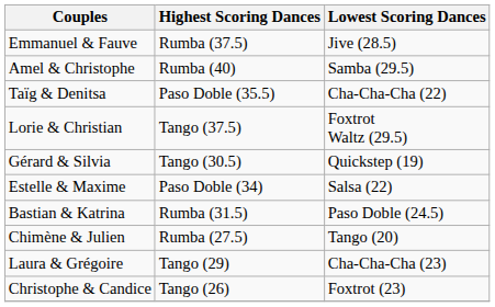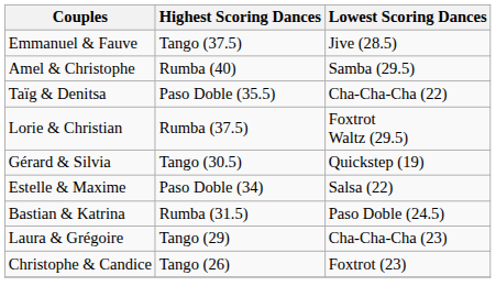 <table class="wikitable" border="1">
 <tr>
 <th>Couples</th>
 <th>Highest Scoring Dances</th>
 <th>Lowest Scoring Dances</th>
 </tr>
 <tr>
 <td>Emmanuel & Fauve</td>
-<td>Rumba (37.5)</td>
+<td>Tango (37.5)</td>
 <td>Jive (28.5)</td>
 </tr>
 <tr>
 <td>Amel & Christophe</td>
 <td>Rumba (40)</td>
 <td>Samba (29.5)</td>
 </tr>
 <tr>
 <td>Taïg & Denitsa</td>
 <td>Paso Doble (35.5)</td>
 <td>Cha-Cha-Cha (22)</td>
 </tr>
 <tr>
 <td>Lorie & Christian</td>
-<td>Tango (37.5)</td>
+<td>Rumba (37.5)</td>
 <td>Foxtrot<br>Waltz (29.5)</td>
 </tr>
 <tr>
 <td>Gérard & Silvia</td>
 <td>Tango (30.5)</td>
 <td>Quickstep (19)</td>
 </tr>
 <tr>
 <td>Estelle & Maxime</td>
 <td>Paso Doble (34)</td>
 <td>Salsa (22)</td>
 </tr>
 <tr>
 <td>Bastian & Katrina</td>
 <td>Rumba (31.5)</td>
 <td>Paso Doble (24.5)</td>
 </tr>
 <tr>
-<td>Chimène & Julien</td>
-<td>Rumba (27.5)</td>
-<td>Tango (20)</td>
-</tr>
-<tr>
 <td>Laura & Grégoire</td>
 <td>Tango (29)</td>
 <td>Cha-Cha-Cha (23)</td>
 </tr>
 <tr>
 <td>Christophe & Candice</td>
 <td>Tango (26)</td>
 <td>Foxtrot (23)</td>
 </tr>
 <tr>
 </tr>
 </table>
